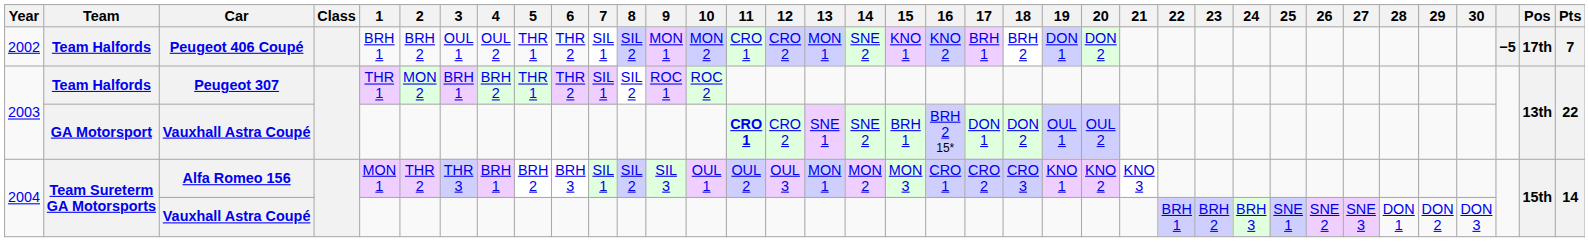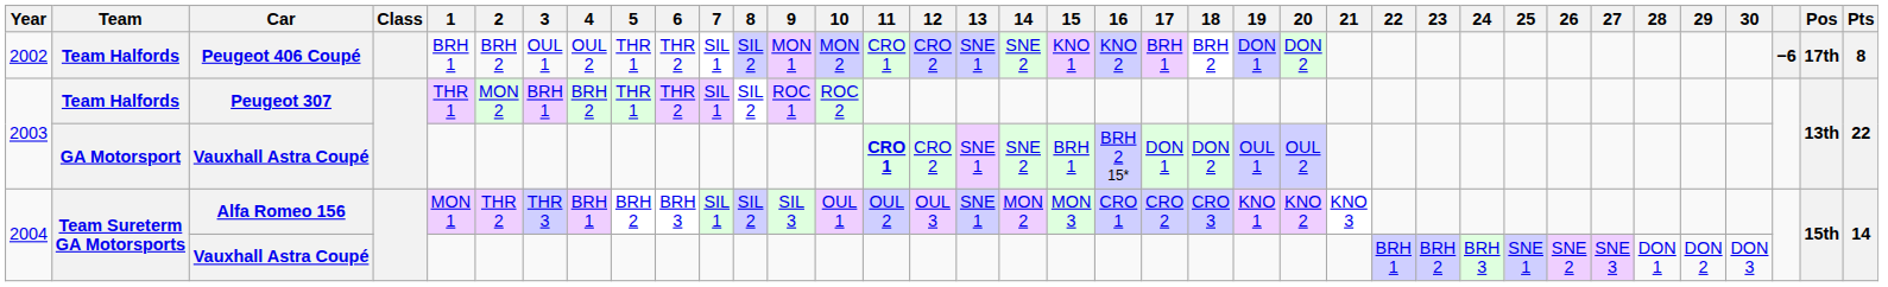 <table class="wikitable" style="text-align:center; font-size:85%">
 <tr>
 <th>Year</th>
 <th>Team</th>
 <th>Car</th>
 <th>Class</th>
 <th>1</th>
 <th>2</th>
 <th>3</th>
 <th>4</th>
 <th>5</th>
 <th>6</th>
 <th>7</th>
 <th>8</th>
 <th>9</th>
 <th>10</th>
 <th>11</th>
 <th>12</th>
 <th>13</th>
 <th>14</th>
 <th>15</th>
 <th>16</th>
 <th>17</th>
 <th>18</th>
 <th>19</th>
 <th>20</th>
 <th>21</th>
 <th>22</th>
 <th>23</th>
 <th>24</th>
 <th>25</th>
 <th>26</th>
 <th>27</th>
 <th>28</th>
 <th>29</th>
 <th>30</th>
 <th></th>
 <th>Pos</th>
 <th>Pts</th>
 </tr>
 <tr>
 <td><a href='#'>2002</a></td>
 <th nowrap><a href='#'>Team Halfords</a></th>
 <th nowrap><a href='#'>Peugeot 406 Coupé</a></th>
 <th><span></span></th>
 <td><a href='#'>BRH<br>1</a></td>
 <td><a href='#'>BRH<br>2</a></td>
 <td><a href='#'>OUL<br>1</a></td>
 <td><a href='#'>OUL<br>2</a></td>
 <td><a href='#'>THR<br>1</a></td>
 <td><a href='#'>THR<br>2</a></td>
 <td style="background:#FFFFFF;"><a href='#'>SIL<br>1</a><br></td>
 <td style="background:#CFCFFF;"><a href='#'>SIL<br>2</a><br></td>
 <td style="background:#EFCFFF;"><a href='#'>MON<br>1</a><br></td>
 <td style="background:#CFCFFF;"><a href='#'>MON<br>2</a><br></td>
 <td style="background:#DFFFDF;"><a href='#'>CRO<br>1</a><br></td>
 <td style="background:#CFCFFF;"><a href='#'>CRO<br>2</a><br></td>
-<td style="background:#CFCFFF;"><a href='#'>MON<br>1</a><br></td>
+<td style="background:#CFCFFF;"><a href='#'>SNE<br>1</a><br></td>
 <td style="background:#DFFFDF;"><a href='#'>SNE<br>2</a><br></td>
 <td style="background:#EFCFFF;"><a href='#'>KNO<br>1</a><br></td>
 <td style="background:#CFCFFF;"><a href='#'>KNO<br>2</a><br></td>
 <td style="background:#EFCFFF;"><a href='#'>BRH<br>1</a><br></td>
 <td style="background:#FFFFFF;"><a href='#'>BRH<br>2</a><br></td>
 <td style="background:#CFCFFF;"><a href='#'>DON<br>1</a><br></td>
 <td style="background:#DFFFDF;"><a href='#'>DON<br>2</a><br></td>
 <td></td>
 <td></td>
 <td></td>
 <td></td>
 <td></td>
 <td></td>
 <td></td>
 <td></td>
 <td></td>
 <td></td>
-<th>−5</th>
+<th>−6</th>
 <th>17th</th>
-<th>7</th>
+<th>8</th>
 </tr>
 <tr>
 <td rowspan=2><a href='#'>2003</a></td>
 <th nowrap><a href='#'>Team Halfords</a></th>
 <th nowrap><a href='#'>Peugeot 307</a></th>
 <th rowspan=2><span></span></th>
 <td style="background:#EFCFFF;"><a href='#'>THR<br>1</a><br></td>
 <td style="background:#DFFFDF;"><a href='#'>MON<br>2</a><br></td>
 <td style="background:#EFCFFF;"><a href='#'>BRH<br>1</a><br></td>
 <td style="background:#DFFFDF;"><a href='#'>BRH<br>2</a><br></td>
 <td style="background:#DFFFDF;"><a href='#'>THR<br>1</a><br></td>
 <td style="background:#EFCFFF;"><a href='#'>THR<br>2</a><br></td>
 <td style="background:#EFCFFF;"><a href='#'>SIL<br>1</a><br></td>
 <td style="background:#FFFFFF;"><a href='#'>SIL<br>2</a><br></td>
 <td style="background:#EFCFFF;"><a href='#'>ROC<br>1</a><br></td>
 <td style="background:#DFFFDF;"><a href='#'>ROC<br>2</a><br></td>
 <td></td>
 <td></td>
 <td></td>
 <td></td>
 <td></td>
 <td></td>
 <td></td>
 <td></td>
 <td></td>
 <td></td>
 <td></td>
 <td></td>
 <td></td>
 <td></td>
 <td></td>
 <td></td>
 <td></td>
 <td></td>
 <td></td>
 <td></td>
 <td rowspan=2></td>
 <th rowspan=2>13th</th>
 <th rowspan=2>22</th>
 </tr>
 <tr>
 <th nowrap><a href='#'>GA Motorsport</a></th>
 <th nowrap><a href='#'>Vauxhall Astra Coupé</a></th>
 <td></td>
 <td></td>
 <td></td>
 <td></td>
 <td></td>
 <td></td>
 <td></td>
 <td></td>
 <td></td>
 <td></td>
 <td style="background:#DFFFDF;"><strong><a href='#'>CRO<br>1</a><br></strong></td>
 <td style="background:#DFFFDF;"><a href='#'>CRO<br>2</a><br></td>
 <td style="background:#EFCFFF;"><a href='#'>SNE<br>1</a><br></td>
 <td style="background:#DFFFDF;"><a href='#'>SNE<br>2</a><br></td>
 <td style="background:#DFFFDF;"><a href='#'>BRH<br>1</a><br></td>
 <td style="background:#CFCFFF;"><a href='#'>BRH<br>2</a><br><small>15*</small></td>
 <td style="background:#DFFFDF;"><a href='#'>DON<br>1</a><br></td>
 <td style="background:#DFFFDF;"><a href='#'>DON<br>2</a><br></td>
 <td style="background:#CFCFFF;"><a href='#'>OUL<br>1</a><br></td>
 <td style="background:#CFCFFF;"><a href='#'>OUL<br>2</a><br></td>
 <td></td>
 <td></td>
 <td></td>
 <td></td>
 <td></td>
 <td></td>
 <td></td>
 <td></td>
 <td></td>
 <td></td>
 </tr>
 <tr>
 <td rowspan=2><a href='#'>2004</a></td>
 <th rowspan=2 nowrap><a href='#'>Team Sureterm<br>GA Motorsports</a></th>
 <th nowrap><a href='#'>Alfa Romeo 156</a></th>
 <th rowspan=2></th>
 <td style="background:#EFCFFF;"><a href='#'>MON<br>1</a><br></td>
 <td style="background:#EFCFFF;"><a href='#'>THR<br>2</a><br></td>
 <td style="background:#CFCFFF;"><a href='#'>THR<br>3</a><br></td>
 <td style="background:#EFCFFF;"><a href='#'>BRH<br>1</a><br></td>
 <td style="background:#FFFFFF;"><a href='#'>BRH<br>2</a><br></td>
 <td style="background:#FFFFFF;"><a href='#'>BRH<br>3</a><br></td>
 <td style="background:#DFFFDF;"><a href='#'>SIL<br>1</a><br></td>
 <td style="background:#CFCFFF;"><a href='#'>SIL<br>2</a><br></td>
 <td style="background:#DFFFDF;"><a href='#'>SIL<br>3</a><br></td>
 <td style="background:#EFCFFF;"><a href='#'>OUL<br>1</a><br></td>
 <td style="background:#CFCFFF;"><a href='#'>OUL<br>2</a><br></td>
 <td style="background:#EFCFFF;"><a href='#'>OUL<br>3</a><br></td>
-<td style="background:#CFCFFF;"><a href='#'>MON<br>1</a><br></td>
+<td style="background:#CFCFFF;"><a href='#'>SNE<br>1</a><br></td>
 <td style="background:#EFCFFF;"><a href='#'>MON<br>2</a><br></td>
 <td style="background:#DFFFDF;"><a href='#'>MON<br>3</a><br></td>
 <td style="background:#CFCFFF;"><a href='#'>CRO<br>1</a><br></td>
 <td style="background:#CFCFFF;"><a href='#'>CRO<br>2</a><br></td>
 <td style="background:#CFCFFF;"><a href='#'>CRO<br>3</a><br></td>
 <td style="background:#EFCFFF;"><a href='#'>KNO<br>1</a><br></td>
 <td style="background:#EFCFFF;"><a href='#'>KNO<br>2</a><br></td>
 <td style="background:#FFFFFF;"><a href='#'>KNO<br>3</a><br></td>
 <td></td>
 <td></td>
 <td></td>
 <td></td>
 <td></td>
 <td></td>
 <td></td>
 <td></td>
 <td></td>
 <td rowspan=2></td>
 <th rowspan=2>15th</th>
 <th rowspan=2>14</th>
 </tr>
 <tr>
 <th nowrap><a href='#'>Vauxhall Astra Coupé</a></th>
 <td></td>
 <td></td>
 <td></td>
 <td></td>
 <td></td>
 <td></td>
 <td></td>
 <td></td>
 <td></td>
 <td></td>
 <td></td>
 <td></td>
 <td></td>
 <td></td>
 <td></td>
 <td></td>
 <td></td>
 <td></td>
 <td></td>
 <td></td>
 <td></td>
 <td style="background:#CFCFFF;"><a href='#'>BRH<br>1</a><br></td>
 <td style="background:#CFCFFF;"><a href='#'>BRH<br>2</a><br></td>
 <td style="background:#DFFFDF;"><a href='#'>BRH<br>3</a><br></td>
 <td style="background:#CFCFFF;"><a href='#'>SNE<br>1</a><br></td>
 <td style="background:#EFCFFF;"><a href='#'>SNE<br>2</a><br></td>
 <td style="background:#EFCFFF;"><a href='#'>SNE<br>3</a><br></td>
 <td><a href='#'>DON<br>1</a></td>
 <td><a href='#'>DON<br>2</a></td>
 <td><a href='#'>DON<br>3</a></td>
 </tr>
 </table>
